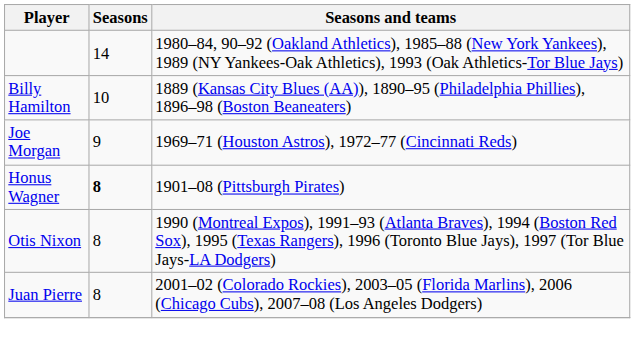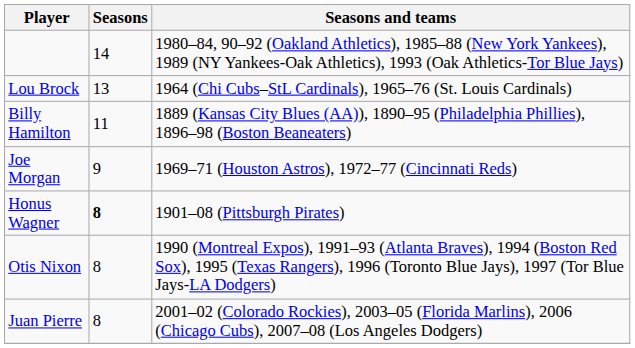 <table class="wikitable">
 <tr>
 <th>Player</th>
 <th>Seasons</th>
 <th>Seasons and teams</th>
 </tr>
 <tr>
 <td></td>
 <td>14</td>
 <td>1980–84, 90–92 (<a href='#'>Oakland Athletics</a>), 1985–88 (<a href='#'>New York Yankees</a>), 1989 (NY Yankees-Oak Athletics), 1993 (Oak Athletics-<a href='#'>Tor Blue Jays</a>)</td>
 </tr>
 <tr>
+<td><a href='#'>Lou Brock</a></td>
+<td>13</td>
+<td>1964 (<a href='#'>Chi Cubs</a>–<a href='#'>StL Cardinals</a>), 1965–76 (St. Louis Cardinals)</td>
+</tr>
+<tr>
 <td><a href='#'>Billy Hamilton</a></td>
-<td>10</td>
+<td>11</td>
 <td>1889 (<a href='#'>Kansas City Blues (AA)</a>), 1890–95 (<a href='#'>Philadelphia Phillies</a>), 1896–98 (<a href='#'>Boston Beaneaters</a>)</td>
 </tr>
 <tr>
 <td><a href='#'>Joe Morgan</a></td>
 <td>9</td>
 <td>1969–71 (<a href='#'>Houston Astros</a>), 1972–77 (<a href='#'>Cincinnati Reds</a>)</td>
 </tr>
 <tr>
 <td><a href='#'>Honus Wagner</a></td>
 <td><strong>8</strong></td>
 <td>1901–08 (<a href='#'>Pittsburgh Pirates</a>)</td>
 </tr>
 <tr>
 <td><a href='#'>Otis Nixon</a></td>
 <td>8</td>
 <td>1990 (<a href='#'>Montreal Expos</a>), 1991–93 (<a href='#'>Atlanta Braves</a>), 1994 (<a href='#'>Boston Red Sox</a>), 1995 (<a href='#'>Texas Rangers</a>), 1996 (Toronto Blue Jays), 1997 (Tor Blue Jays-<a href='#'>LA Dodgers</a>)</td>
 </tr>
 <tr>
 <td><a href='#'>Juan Pierre</a></td>
 <td>8</td>
 <td>2001–02 (<a href='#'>Colorado Rockies</a>), 2003–05 (<a href='#'>Florida Marlins</a>),  2006 (<a href='#'>Chicago Cubs</a>), 2007–08 (Los Angeles Dodgers)</td>
 </tr>
 <tr>
 </tr>
 </table>
